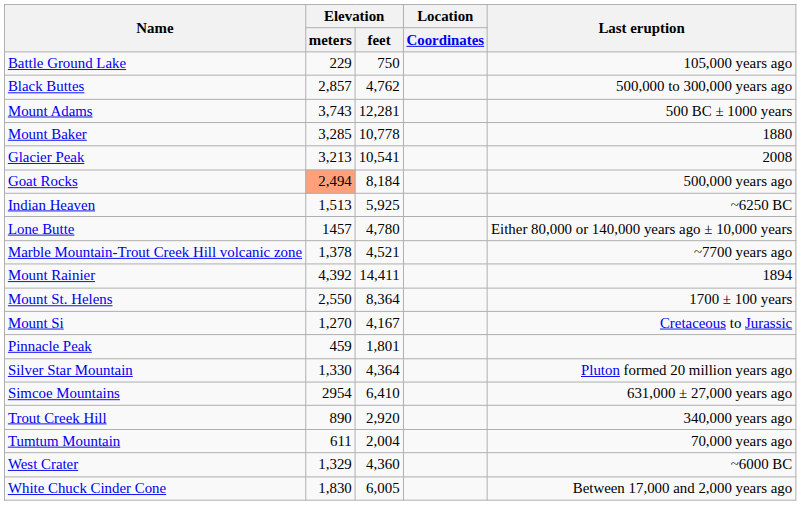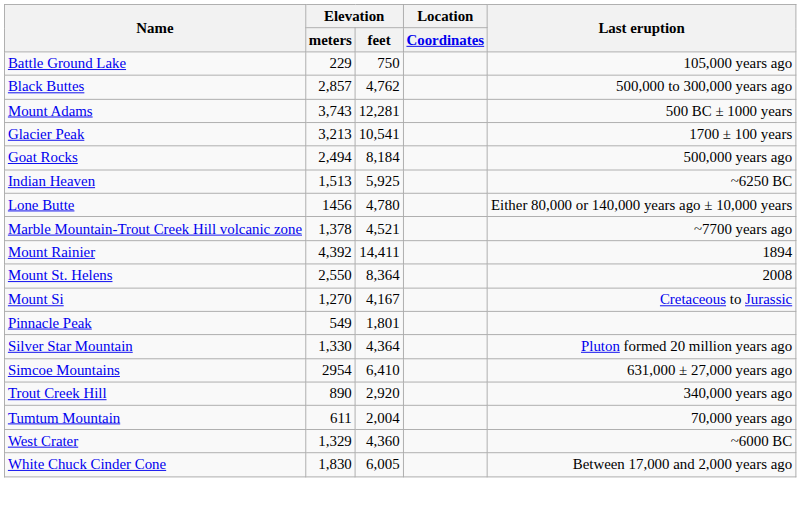 <table class="wikitable sortable">
 <tr>
 <th rowspan="2">Name</th>
 <th colspan ="2">Elevation</th>
 <th>Location</th>
 <th rowspan="2">Last eruption</th>
 </tr>
 <tr>
 <th>meters</th>
 <th>feet</th>
 <th><a href='#'>Coordinates</a></th>
 </tr>
 <tr style="text-align:right;">
 <td style="text-align:left;"><a href='#'>Battle Ground Lake</a></td>
 <td>229</td>
 <td>750</td>
 <td></td>
 <td>105,000 years ago</td>
 </tr>
 <tr style="text-align:right;">
 <td style="text-align:left;"><a href='#'>Black Buttes</a></td>
 <td>2,857</td>
 <td>4,762</td>
 <td></td>
 <td>500,000 to 300,000 years ago</td>
 </tr>
 <tr style="text-align:right;">
 <td style="text-align:left;"><a href='#'>Mount Adams</a></td>
 <td>3,743</td>
 <td>12,281</td>
 <td></td>
 <td>500 BC ± 1000 years</td>
 </tr>
 <tr style="text-align:right;">
-<td style="text-align:left;"><a href='#'>Mount Baker</a></td>
-<td>3,285</td>
-<td>10,778</td>
-<td></td>
-<td>1880</td>
-</tr>
-<tr style="text-align:right;">
 <td style="text-align:left;"><a href='#'>Glacier Peak</a></td>
 <td>3,213</td>
 <td>10,541</td>
 <td></td>
-<td>2008</td>
+<td>1700 ± 100 years</td>
 </tr>
 <tr style="text-align:right;">
 <td style="text-align:left;"><a href='#'>Goat Rocks</a></td>
-<td style="background: lightsalmon;">2,494</td>
+<td>2,494</td>
 <td>8,184</td>
 <td></td>
 <td>500,000 years ago</td>
 </tr>
 <tr style="text-align:right;">
 <td style="text-align:left;"><a href='#'>Indian Heaven</a></td>
 <td>1,513</td>
 <td>5,925</td>
 <td></td>
 <td>~6250 BC</td>
 </tr>
 <tr style="text-align:right;">
 <td style="text-align:left;"><a href='#'>Lone Butte</a></td>
-<td>1457</td>
+<td>1456</td>
 <td>4,780</td>
 <td></td>
 <td>Either 80,000 or 140,000 years ago ± 10,000 years</td>
 </tr>
 <tr style="text-align:right;">
 <td style="text-align:left;"><a href='#'>Marble Mountain-Trout Creek Hill volcanic zone</a></td>
 <td>1,378</td>
 <td>4,521</td>
 <td></td>
 <td>~7700 years ago</td>
 </tr>
 <tr style="text-align:right;">
 <td style="text-align:left;"><a href='#'>Mount Rainier</a></td>
 <td>4,392</td>
 <td>14,411</td>
 <td></td>
 <td>1894</td>
 </tr>
 <tr style="text-align:right;">
 <td style="text-align:left;"><a href='#'>Mount St. Helens</a></td>
 <td>2,550</td>
 <td>8,364</td>
 <td></td>
-<td>1700 ± 100 years</td>
+<td>2008</td>
 </tr>
 <tr style="text-align:right;">
 <td style="text-align:left;"><a href='#'>Mount Si</a></td>
 <td>1,270</td>
 <td>4,167</td>
 <td></td>
 <td><a href='#'>Cretaceous</a> to <a href='#'>Jurassic</a></td>
 </tr>
 <tr style="text-align:right;">
 <td style="text-align:left;"><a href='#'>Pinnacle Peak</a></td>
-<td>459</td>
+<td>549</td>
 <td>1,801</td>
 <td></td>
 <td></td>
 </tr>
 <tr style="text-align:right;">
 <td style="text-align:left;"><a href='#'>Silver Star Mountain</a></td>
 <td>1,330</td>
 <td>4,364</td>
 <td></td>
 <td><a href='#'>Pluton</a> formed 20 million years ago</td>
 </tr>
 <tr style="text-align:right;">
 <td style="text-align:left;"><a href='#'>Simcoe Mountains</a></td>
 <td>2954</td>
 <td>6,410</td>
 <td></td>
 <td>631,000 ± 27,000 years ago</td>
 </tr>
 <tr style="text-align:right;">
 <td style="text-align:left;"><a href='#'>Trout Creek Hill</a></td>
 <td>890</td>
 <td>2,920</td>
 <td></td>
 <td>340,000 years ago</td>
 </tr>
 <tr style="text-align:right;">
 <td style="text-align:left;"><a href='#'>Tumtum Mountain</a></td>
 <td>611</td>
 <td>2,004</td>
 <td></td>
 <td>70,000 years ago</td>
 </tr>
 <tr style="text-align:right;">
 <td style="text-align:left;"><a href='#'>West Crater</a></td>
 <td>1,329</td>
 <td>4,360</td>
 <td></td>
 <td>~6000 BC</td>
 </tr>
 <tr style="text-align:right;">
 <td style="text-align:left;"><a href='#'>White Chuck Cinder Cone</a></td>
 <td>1,830</td>
 <td>6,005</td>
 <td></td>
 <td>Between 17,000 and 2,000 years ago</td>
 </tr>
 </table>
